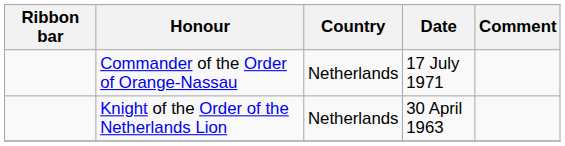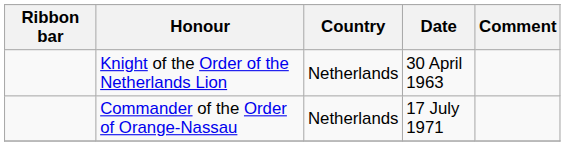 <table class="wikitable" style="width:60%;">
 <tr style="background:#ccf; text-align:center;">
 </tr>
 <tr>
 <th style="width:80px;">Ribbon bar</th>
 <th>Honour</th>
 <th>Country</th>
 <th>Date</th>
 <th>Comment</th>
 </tr>
 <tr>
 <td></td>
+<td><a href='#'>Knight</a> of the <a href='#'>Order of the Netherlands Lion</a></td>
+<td>Netherlands</td>
+<td>30 April 1963</td>
+<td></td>
+</tr>
+<tr>
+<td></td>
 <td><a href='#'>Commander</a> of the <a href='#'>Order of Orange-Nassau</a></td>
 <td>Netherlands</td>
 <td>17 July 1971</td>
 <td></td>
 </tr>
 <tr>
-<td></td>
-<td><a href='#'>Knight</a> of the <a href='#'>Order of the Netherlands Lion</a></td>
-<td>Netherlands</td>
-<td>30 April 1963</td>
-<td></td>
-</tr>
-<tr>
 </tr>
 </table>
